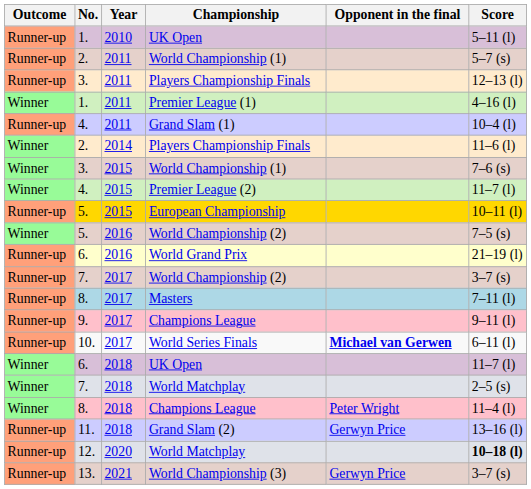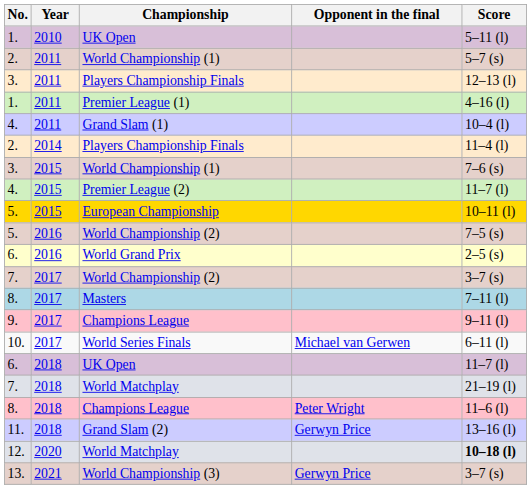 <table class="sortable wikitable">
 <tr>
-<th width="80">Outcome</th>
 <th width="20">No.</th>
 <th width="50">Year</th>
 <th style="width:250px;">Championship</th>
 <th style="width:200px;">Opponent in the final</th>
 <th width="70">Score</th>
 </tr>
 <tr style="background:thistle">
-<td style="background:#ffa07a;">Runner-up</td>
 <td>1.</td>
 <td><a href='#'>2010</a></td>
 <td><a href='#'>UK Open</a></td>
 <td> </td>
 <td>5–11 (l)</td>
 </tr>
 <tr style="background:#e5d1cb;">
-<td style="background:#ffa07a;">Runner-up</td>
 <td>2.</td>
 <td><a href='#'>2011</a></td>
 <td><a href='#'>World Championship</a> (1)</td>
 <td> </td>
 <td>5–7 (s)</td>
 </tr>
 <tr style="background:#ffebcd;">
-<td style="background:#ffa07a;">Runner-up</td>
 <td>3.</td>
 <td><a href='#'>2011</a></td>
 <td><a href='#'>Players Championship Finals</a></td>
 <td> </td>
 <td>12–13 (l)</td>
 </tr>
 <tr style="background:#d0f0c0;">
-<td style="background:#98FB98">Winner</td>
 <td>1.</td>
 <td><a href='#'>2011</a></td>
 <td><a href='#'>Premier League</a> (1)</td>
 <td> </td>
 <td>4–16 (l)</td>
 </tr>
 <tr style="background:#CCCCFF;">
-<td style="background:#ffa07a;">Runner-up</td>
 <td>4.</td>
 <td><a href='#'>2011</a></td>
 <td><a href='#'>Grand Slam</a> (1)</td>
 <td> </td>
 <td>10–4 (l)</td>
 </tr>
 <tr style="background:#ffebcd;">
-<td style="background:#98FB98">Winner</td>
 <td>2.</td>
 <td><a href='#'>2014</a></td>
 <td><a href='#'>Players Championship Finals</a></td>
 <td> </td>
-<td>11–6 (l)</td>
+<td>11–4 (l)</td>
 </tr>
 <tr style="background:#e5d1cb;">
-<td style="background:#98FB98;">Winner</td>
 <td>3.</td>
 <td><a href='#'>2015</a></td>
 <td><a href='#'>World Championship</a> (1)</td>
 <td> </td>
 <td>7–6 (s)</td>
 </tr>
 <tr style="background:#d0f0c0;">
-<td style="background:#98FB98">Winner</td>
 <td>4.</td>
 <td><a href='#'>2015</a></td>
 <td><a href='#'>Premier League</a> (2)</td>
 <td> </td>
 <td>11–7 (l)</td>
 </tr>
 <tr style="background:gold;">
-<td style="background:#ffa07a;">Runner-up</td>
 <td>5.</td>
 <td><a href='#'>2015</a></td>
 <td><a href='#'>European Championship</a></td>
 <td> </td>
 <td>10–11 (l)</td>
 </tr>
 <tr style="background:#e5d1cb;">
-<td style="background:#98FB98">Winner</td>
 <td>5.</td>
 <td><a href='#'>2016</a></td>
 <td><a href='#'>World Championship</a> (2)</td>
 <td> </td>
 <td>7–5 (s)</td>
 </tr>
 <tr style="background:#FFFFCC;">
-<td style="background:#ffa07a;">Runner-up</td>
 <td>6.</td>
 <td><a href='#'>2016</a></td>
 <td><a href='#'>World Grand Prix</a></td>
 <td> </td>
-<td>21–19 (l)</td>
+<td>2–5 (s)</td>
 </tr>
 <tr style="background:#e5d1cb;">
-<td style="background:#ffa07a;">Runner-up</td>
 <td>7.</td>
 <td><a href='#'>2017</a></td>
 <td><a href='#'>World Championship</a> (2)</td>
 <td> </td>
 <td>3–7 (s)</td>
 </tr>
 <tr bgcolor="lightblue">
-<td style="background:#ffa07a;">Runner-up</td>
 <td>8.</td>
 <td><a href='#'>2017</a></td>
 <td><a href='#'>Masters</a></td>
 <td> </td>
 <td>7–11 (l)</td>
 </tr>
 <tr style="background:pink;">
-<td style="background:#ffa07a;">Runner-up</td>
 <td>9.</td>
 <td><a href='#'>2017</a></td>
 <td><a href='#'>Champions League</a></td>
 <td> </td>
 <td>9–11 (l)</td>
 </tr>
 <tr>
-<td style="background:#ffa07a;">Runner-up</td>
 <td>10.</td>
 <td><a href='#'>2017</a></td>
 <td><a href='#'>World Series Finals</a></td>
-<td><strong> <a href='#'>Michael van Gerwen</a></strong></td>
+<td> <a href='#'>Michael van Gerwen</a></td>
 <td>6–11 (l)</td>
 </tr>
 <tr style="background:thistle">
-<td style="background:#98FB98">Winner</td>
 <td>6.</td>
 <td><a href='#'>2018</a></td>
 <td><a href='#'>UK Open</a></td>
 <td> </td>
 <td>11–7 (l)</td>
 </tr>
 <tr style="background:#dfe2e9;">
-<td style="background:#98FB98">Winner</td>
 <td>7.</td>
 <td><a href='#'>2018</a></td>
 <td><a href='#'>World Matchplay</a></td>
 <td> </td>
-<td>2–5 (s)</td>
+<td>21–19 (l)</td>
 </tr>
 <tr style="background:pink;">
-<td style="background:#98FB98">Winner</td>
 <td>8.</td>
 <td><a href='#'>2018</a></td>
 <td><a href='#'>Champions League</a></td>
 <td> <a href='#'>Peter Wright</a></td>
-<td>11–4 (l)</td>
+<td>11–6 (l)</td>
 </tr>
 <tr style="background:#CCCCFF;">
-<td style="background:#ffa07a;">Runner-up</td>
 <td>11.</td>
 <td><a href='#'>2018</a></td>
 <td><a href='#'>Grand Slam</a> (2)</td>
 <td> <a href='#'>Gerwyn Price</a></td>
 <td>13–16 (l)</td>
 </tr>
 <tr style="background:#dfe2e9;">
-<td style="background:#ffa07a;">Runner-up</td>
 <td>12.</td>
 <td><a href='#'>2020</a></td>
 <td><a href='#'>World Matchplay</a></td>
 <td> </td>
 <td><strong>10–18 (l)</strong></td>
 </tr>
 <tr style="background:#e5d1cb;">
-<td style="background:#ffa07a;">Runner-up</td>
 <td>13.</td>
 <td><a href='#'>2021</a></td>
 <td><a href='#'>World Championship</a> (3)</td>
 <td> <a href='#'>Gerwyn Price</a></td>
 <td>3–7 (s)</td>
 </tr>
 </table>
